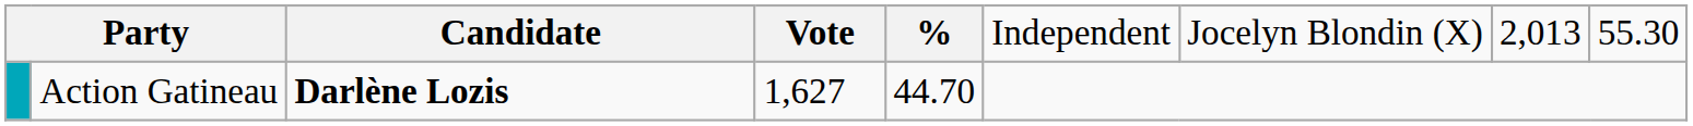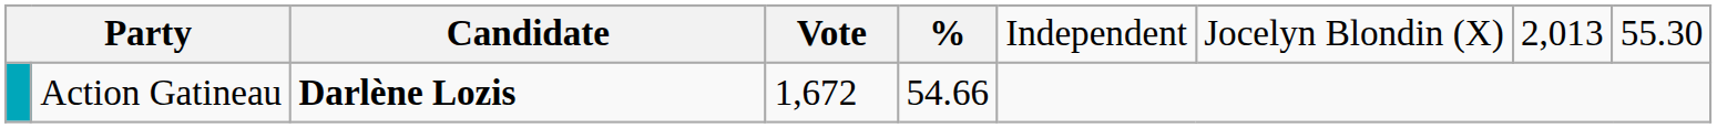 <table class="wikitable">
 <tr>
 <th bgcolor="#DDDDFF" width="100px" colspan="2">Party</th>
 <th bgcolor="#DDDDFF" width="200px">Candidate</th>
 <th bgcolor="#DDDDFF" width="50px">Vote</th>
 <th bgcolor="#DDDDFF" width="30px">%<br></th>
 <td>Independent</td>
 <td>Jocelyn Blondin (X)</td>
 <td>2,013</td>
 <td>55.30</td>
 </tr>
 <tr>
 <td bgcolor=#00a7ba> </td>
 <td>Action Gatineau</td>
 <td><strong>Darlène Lozis</strong></td>
-<td>1,627</td>
-<td>44.70</td>
+<td>1,672</td>
+<td>54.66</td>
 </tr>
 </table>
